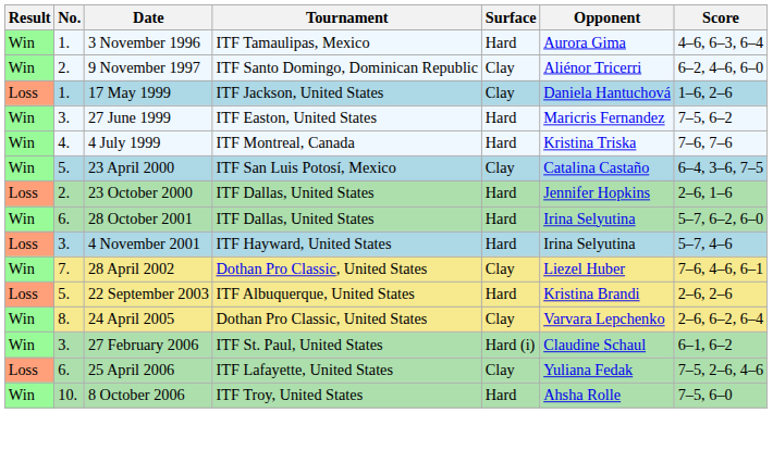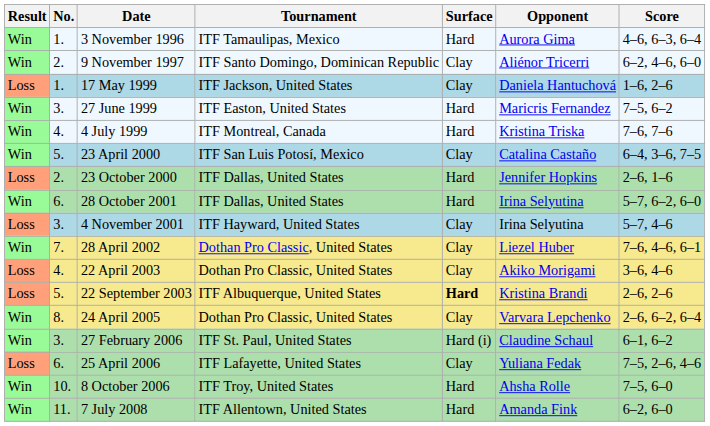 <table class="sortable wikitable" style="font-size:97%;">
 <tr>
 <th>Result</th>
 <th>No.</th>
 <th>Date</th>
 <th>Tournament</th>
 <th>Surface</th>
 <th>Opponent</th>
 <th class="unsortable">Score</th>
 </tr>
 <tr bgcolor="#f0f8ff">
 <td style="background:#98fb98;">Win</td>
 <td>1.</td>
 <td>3 November 1996</td>
 <td>ITF Tamaulipas, Mexico</td>
 <td>Hard</td>
 <td> <a href='#'>Aurora Gima</a></td>
 <td>4–6, 6–3, 6–4</td>
 </tr>
 <tr bgcolor="#f0f8ff">
 <td style="background:#98fb98;">Win</td>
 <td>2.</td>
 <td>9 November 1997</td>
 <td>ITF Santo Domingo, Dominican Republic</td>
 <td>Clay</td>
 <td> <a href='#'>Aliénor Tricerri</a></td>
 <td>6–2, 4–6, 6–0</td>
 </tr>
 <tr bgcolor="lightblue">
 <td style="background:#ffa07a;">Loss</td>
 <td>1.</td>
 <td>17 May 1999</td>
 <td>ITF Jackson, United States</td>
 <td>Clay</td>
 <td> <a href='#'>Daniela Hantuchová</a></td>
 <td>1–6, 2–6</td>
 </tr>
 <tr bgcolor="#f0f8ff">
 <td style="background:#98fb98;">Win</td>
 <td>3.</td>
 <td>27 June 1999</td>
 <td>ITF Easton, United States</td>
 <td>Hard</td>
 <td> <a href='#'>Maricris Fernandez</a></td>
 <td>7–5, 6–2</td>
 </tr>
 <tr bgcolor="#f0f8ff">
 <td style="background:#98fb98;">Win</td>
 <td>4.</td>
 <td>4 July 1999</td>
 <td>ITF Montreal, Canada</td>
 <td>Hard</td>
 <td> <a href='#'>Kristina Triska</a></td>
 <td>7–6, 7–6</td>
 </tr>
 <tr bgcolor="lightblue">
 <td style="background:#98fb98;">Win</td>
 <td>5.</td>
 <td>23 April 2000</td>
 <td>ITF San Luis Potosí,  Mexico</td>
 <td>Clay</td>
 <td> <a href='#'>Catalina Castaño</a></td>
 <td>6–4, 3–6, 7–5</td>
 </tr>
 <tr bgcolor="#addfad">
 <td style="background:#ffa07a;">Loss</td>
 <td>2.</td>
 <td>23 October 2000</td>
 <td>ITF Dallas, United States</td>
 <td>Hard</td>
 <td> <a href='#'>Jennifer Hopkins</a></td>
 <td>2–6, 1–6</td>
 </tr>
 <tr bgcolor="#addfad">
 <td style="background:#98fb98;">Win</td>
 <td>6.</td>
 <td>28 October 2001</td>
 <td>ITF Dallas, United States</td>
 <td>Hard</td>
 <td> <a href='#'>Irina Selyutina</a></td>
 <td>5–7, 6–2, 6–0</td>
 </tr>
 <tr bgcolor="lightblue">
 <td style="background:#ffa07a;">Loss</td>
 <td>3.</td>
 <td>4 November 2001</td>
 <td>ITF Hayward, United States</td>
-<td>Hard</td>
+<td>Clay</td>
 <td> Irina Selyutina</td>
 <td>5–7, 4–6</td>
 </tr>
 <tr bgcolor="#f7e98e">
 <td style="background:#98fb98;">Win</td>
 <td>7.</td>
 <td>28 April 2002</td>
 <td><a href='#'>Dothan Pro Classic</a>, United States</td>
 <td>Clay</td>
 <td> <a href='#'>Liezel Huber</a></td>
 <td>7–6, 4–6, 6–1</td>
 </tr>
 <tr bgcolor="#f7e98e">
 <td style="background:#ffa07a;">Loss</td>
+<td>4.</td>
+<td>22 April 2003</td>
+<td>Dothan Pro Classic, United States</td>
+<td>Clay</td>
+<td> <a href='#'>Akiko Morigami</a></td>
+<td>3–6, 4–6</td>
+</tr>
+<tr bgcolor="#f7e98e">
+<td style="background:#ffa07a;">Loss</td>
 <td>5.</td>
 <td>22 September 2003</td>
 <td>ITF Albuquerque, United States</td>
-<td>Hard</td>
+<td><strong>Hard</strong></td>
 <td> <a href='#'>Kristina Brandi</a></td>
 <td>2–6, 2–6</td>
 </tr>
 <tr bgcolor="#f7e98e">
 <td style="background:#98fb98;">Win</td>
 <td>8.</td>
 <td>24 April 2005</td>
 <td>Dothan Pro Classic, United States</td>
 <td>Clay</td>
 <td> <a href='#'>Varvara Lepchenko</a></td>
 <td>2–6, 6–2, 6–4</td>
 </tr>
 <tr bgcolor="#addfad">
 <td style="background:#98fb98;">Win</td>
 <td>3.</td>
 <td>27 February 2006</td>
 <td>ITF St. Paul, United States</td>
 <td>Hard (i)</td>
 <td> <a href='#'>Claudine Schaul</a></td>
 <td>6–1, 6–2</td>
 </tr>
 <tr bgcolor="#addfad">
 <td style="background:#ffa07a;">Loss</td>
 <td>6.</td>
 <td>25 April 2006</td>
 <td>ITF Lafayette, United States</td>
 <td>Clay</td>
 <td> <a href='#'>Yuliana Fedak</a></td>
 <td>7–5, 2–6, 4–6</td>
 </tr>
 <tr bgcolor="#addfad">
 <td style="background:#98fb98;">Win</td>
 <td>10.</td>
 <td>8 October 2006</td>
 <td>ITF Troy, United States</td>
 <td>Hard</td>
 <td> <a href='#'>Ahsha Rolle</a></td>
 <td>7–5, 6–0</td>
 </tr>
+<tr bgcolor="#addfad">
+<td style="background:#98fb98;">Win</td>
+<td>11.</td>
+<td>7 July 2008</td>
+<td>ITF Allentown, United States</td>
+<td>Hard</td>
+<td> <a href='#'>Amanda Fink</a></td>
+<td>6–2, 6–0</td>
+</tr>
 </table>
